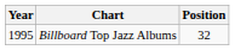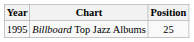 <table class="wikitable">
 <tr>
 <th>Year</th>
 <th>Chart</th>
 <th>Position</th>
 </tr>
 <tr>
 <td>1995</td>
 <td><em>Billboard</em> Top Jazz Albums</td>
-<td align="center">32</td>
+<td align="center">25</td>
 </tr>
 </table>
